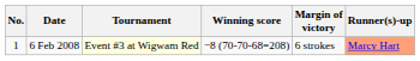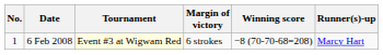 <table class="wikitable" style="font-size:95%;">
 <tr>
 <th>No.</th>
 <th>Date</th>
 <th>Tournament</th>
+<th>Margin of<br>victory</th>
 <th>Winning score</th>
-<th>Margin of<br>victory</th>
 <th>Runner(s)-up</th>
 </tr>
 <tr>
 <td align=center>1</td>
 <td>6 Feb 2008</td>
 <td style="background: lightyellow;">Event #3 at Wigwam Red</td>
+<td>6 strokes</td>
 <td>−8 (70-70-68=208)</td>
-<td>6 strokes</td>
-<td style="background: lightsalmon;"> <a href='#'>Marcy Hart</a></td>
+<td> <a href='#'>Marcy Hart</a></td>
 </tr>
 </table>
